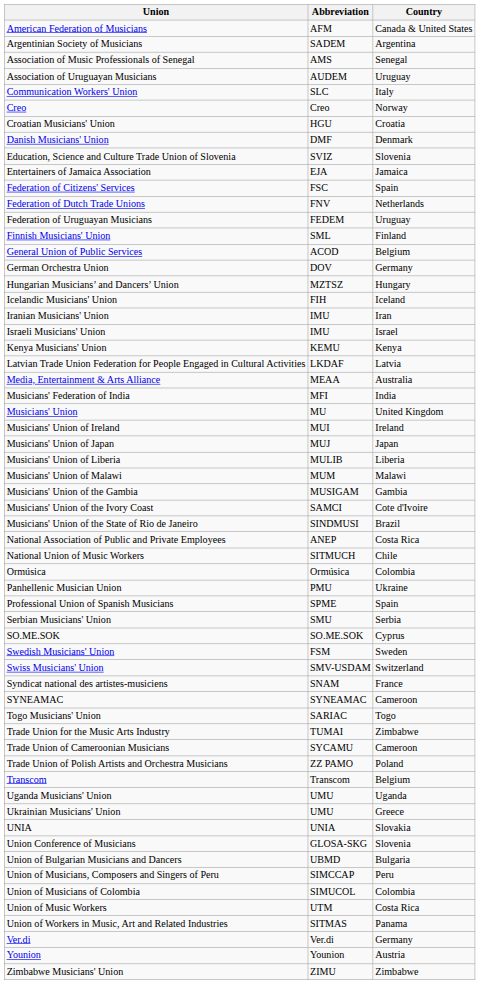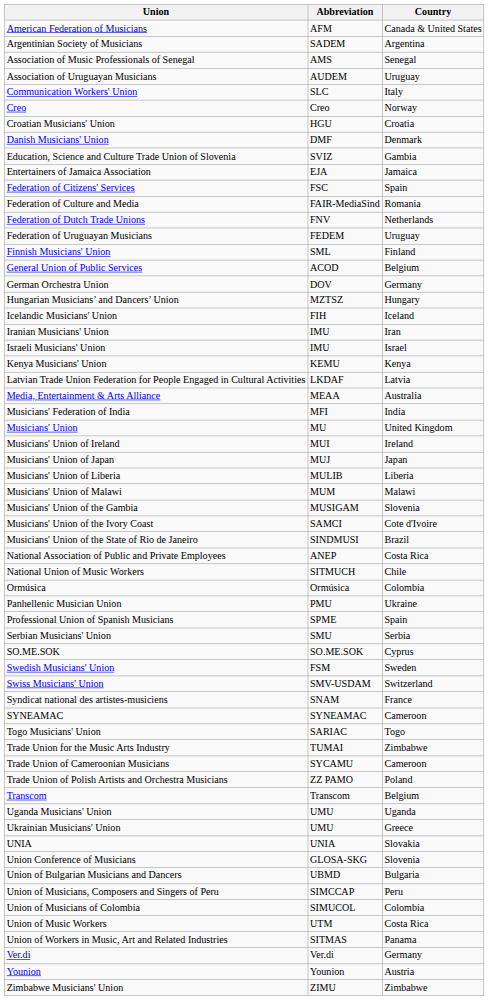 <table class="wikitable sortable">
 <tr>
 <th>Union</th>
 <th>Abbreviation</th>
 <th>Country</th>
 </tr>
 <tr>
 <td><a href='#'>American Federation of Musicians</a></td>
 <td>AFM</td>
 <td>Canada & United States</td>
 </tr>
 <tr>
 <td>Argentinian Society of Musicians</td>
 <td>SADEM</td>
 <td>Argentina</td>
 </tr>
 <tr>
 <td>Association of Music Professionals of Senegal</td>
 <td>AMS</td>
 <td>Senegal</td>
 </tr>
 <tr>
 <td>Association of Uruguayan Musicians</td>
 <td>AUDEM</td>
 <td>Uruguay</td>
 </tr>
 <tr>
 <td><a href='#'>Communication Workers' Union</a></td>
 <td>SLC</td>
 <td>Italy</td>
 </tr>
 <tr>
 <td><a href='#'>Creo</a></td>
 <td>Creo</td>
 <td>Norway</td>
 </tr>
 <tr>
 <td>Croatian Musicians' Union</td>
 <td>HGU</td>
 <td>Croatia</td>
 </tr>
 <tr>
 <td><a href='#'>Danish Musicians' Union</a></td>
 <td>DMF</td>
 <td>Denmark</td>
 </tr>
 <tr>
 <td>Education, Science and Culture Trade Union of Slovenia</td>
 <td>SVIZ</td>
-<td>Slovenia</td>
+<td>Gambia</td>
 </tr>
 <tr>
 <td>Entertainers of Jamaica Association</td>
 <td>EJA</td>
 <td>Jamaica</td>
 </tr>
 <tr>
 <td><a href='#'>Federation of Citizens' Services</a></td>
 <td>FSC</td>
 <td>Spain</td>
+</tr>
+<tr>
+<td>Federation of Culture and Media</td>
+<td>FAIR-MediaSind</td>
+<td>Romania</td>
 </tr>
 <tr>
 <td><a href='#'>Federation of Dutch Trade Unions</a></td>
 <td>FNV</td>
 <td>Netherlands</td>
 </tr>
 <tr>
 <td>Federation of Uruguayan Musicians</td>
 <td>FEDEM</td>
 <td>Uruguay</td>
 </tr>
 <tr>
 <td><a href='#'>Finnish Musicians' Union</a></td>
 <td>SML</td>
 <td>Finland</td>
 </tr>
 <tr>
 <td><a href='#'>General Union of Public Services</a></td>
 <td>ACOD</td>
 <td>Belgium</td>
 </tr>
 <tr>
 <td>German Orchestra Union</td>
 <td>DOV</td>
 <td>Germany</td>
 </tr>
 <tr>
 <td>Hungarian Musicians’ and Dancers’ Union</td>
 <td>MZTSZ</td>
 <td>Hungary</td>
 </tr>
 <tr>
 <td>Icelandic Musicians' Union</td>
 <td>FIH</td>
 <td>Iceland</td>
 </tr>
 <tr>
 <td>Iranian Musicians' Union</td>
 <td>IMU</td>
 <td>Iran</td>
 </tr>
 <tr>
 <td>Israeli Musicians' Union</td>
 <td>IMU</td>
 <td>Israel</td>
 </tr>
 <tr>
 <td>Kenya Musicians' Union</td>
 <td>KEMU</td>
 <td>Kenya</td>
 </tr>
 <tr>
 <td>Latvian Trade Union Federation for People Engaged in Cultural Activities</td>
 <td>LKDAF</td>
 <td>Latvia</td>
 </tr>
 <tr>
 <td><a href='#'>Media, Entertainment & Arts Alliance</a></td>
 <td>MEAA</td>
 <td>Australia</td>
 </tr>
 <tr>
 <td>Musicians' Federation of India</td>
 <td>MFI</td>
 <td>India</td>
 </tr>
 <tr>
 <td><a href='#'>Musicians' Union</a></td>
 <td>MU</td>
 <td>United Kingdom</td>
 </tr>
 <tr>
 <td>Musicians' Union of Ireland</td>
 <td>MUI</td>
 <td>Ireland</td>
 </tr>
 <tr>
 <td>Musicians' Union of Japan</td>
 <td>MUJ</td>
 <td>Japan</td>
 </tr>
 <tr>
 <td>Musicians' Union of Liberia</td>
 <td>MULIB</td>
 <td>Liberia</td>
 </tr>
 <tr>
 <td>Musicians' Union of Malawi</td>
 <td>MUM</td>
 <td>Malawi</td>
 </tr>
 <tr>
 <td>Musicians' Union of the Gambia</td>
 <td>MUSIGAM</td>
-<td>Gambia</td>
+<td>Slovenia</td>
 </tr>
 <tr>
 <td>Musicians' Union of the Ivory Coast</td>
 <td>SAMCI</td>
 <td>Cote d'Ivoire</td>
 </tr>
 <tr>
 <td>Musicians' Union of the State of Rio de Janeiro</td>
 <td>SINDMUSI</td>
 <td>Brazil</td>
 </tr>
 <tr>
 <td>National Association of Public and Private Employees</td>
 <td>ANEP</td>
 <td>Costa Rica</td>
 </tr>
 <tr>
 <td>National Union of Music Workers</td>
 <td>SITMUCH</td>
 <td>Chile</td>
 </tr>
 <tr>
 <td>Ormúsica</td>
 <td>Ormúsica</td>
 <td>Colombia</td>
 </tr>
 <tr>
 <td>Panhellenic Musician Union</td>
 <td>PMU</td>
 <td>Ukraine</td>
 </tr>
 <tr>
 <td>Professional Union of Spanish Musicians</td>
 <td>SPME</td>
 <td>Spain</td>
 </tr>
 <tr>
 <td>Serbian Musicians' Union</td>
 <td>SMU</td>
 <td>Serbia</td>
 </tr>
 <tr>
 <td>SO.ME.SOK</td>
 <td>SO.ME.SOK</td>
 <td>Cyprus</td>
 </tr>
 <tr>
 <td><a href='#'>Swedish Musicians' Union</a></td>
 <td>FSM</td>
 <td>Sweden</td>
 </tr>
 <tr>
 <td><a href='#'>Swiss Musicians' Union</a></td>
 <td>SMV-USDAM</td>
 <td>Switzerland</td>
 </tr>
 <tr>
 <td>Syndicat national des artistes-musiciens</td>
 <td>SNAM</td>
 <td>France</td>
 </tr>
 <tr>
 <td>SYNEAMAC</td>
 <td>SYNEAMAC</td>
 <td>Cameroon</td>
 </tr>
 <tr>
 <td>Togo Musicians' Union</td>
 <td>SARIAC</td>
 <td>Togo</td>
 </tr>
 <tr>
 <td>Trade Union for the Music Arts Industry</td>
 <td>TUMAI</td>
 <td>Zimbabwe</td>
 </tr>
 <tr>
 <td>Trade Union of Cameroonian Musicians</td>
 <td>SYCAMU</td>
 <td>Cameroon</td>
 </tr>
 <tr>
 <td>Trade Union of Polish Artists and Orchestra Musicians</td>
 <td>ZZ PAMO</td>
 <td>Poland</td>
 </tr>
 <tr>
 <td><a href='#'>Transcom</a></td>
 <td>Transcom</td>
 <td>Belgium</td>
 </tr>
 <tr>
 <td>Uganda Musicians' Union</td>
 <td>UMU</td>
 <td>Uganda</td>
 </tr>
 <tr>
 <td>Ukrainian Musicians' Union</td>
 <td>UMU</td>
 <td>Greece</td>
 </tr>
 <tr>
 <td>UNIA</td>
 <td>UNIA</td>
 <td>Slovakia</td>
 </tr>
 <tr>
 <td>Union Conference of Musicians</td>
 <td>GLOSA-SKG</td>
 <td>Slovenia</td>
 </tr>
 <tr>
 <td>Union of Bulgarian Musicians and Dancers</td>
 <td>UBMD</td>
 <td>Bulgaria</td>
 </tr>
 <tr>
 <td>Union of Musicians, Composers and Singers of Peru</td>
 <td>SIMCCAP</td>
 <td>Peru</td>
 </tr>
 <tr>
 <td>Union of Musicians of Colombia</td>
 <td>SIMUCOL</td>
 <td>Colombia</td>
 </tr>
 <tr>
 <td>Union of Music Workers</td>
 <td>UTM</td>
 <td>Costa Rica</td>
 </tr>
 <tr>
 <td>Union of Workers in Music, Art and Related Industries</td>
 <td>SITMAS</td>
 <td>Panama</td>
 </tr>
 <tr>
 <td><a href='#'>Ver.di</a></td>
 <td>Ver.di</td>
 <td>Germany</td>
 </tr>
 <tr>
 <td><a href='#'>Younion</a></td>
 <td>Younion</td>
 <td>Austria</td>
 </tr>
 <tr>
 <td>Zimbabwe Musicians' Union</td>
 <td>ZIMU</td>
 <td>Zimbabwe</td>
 </tr>
 </table>
